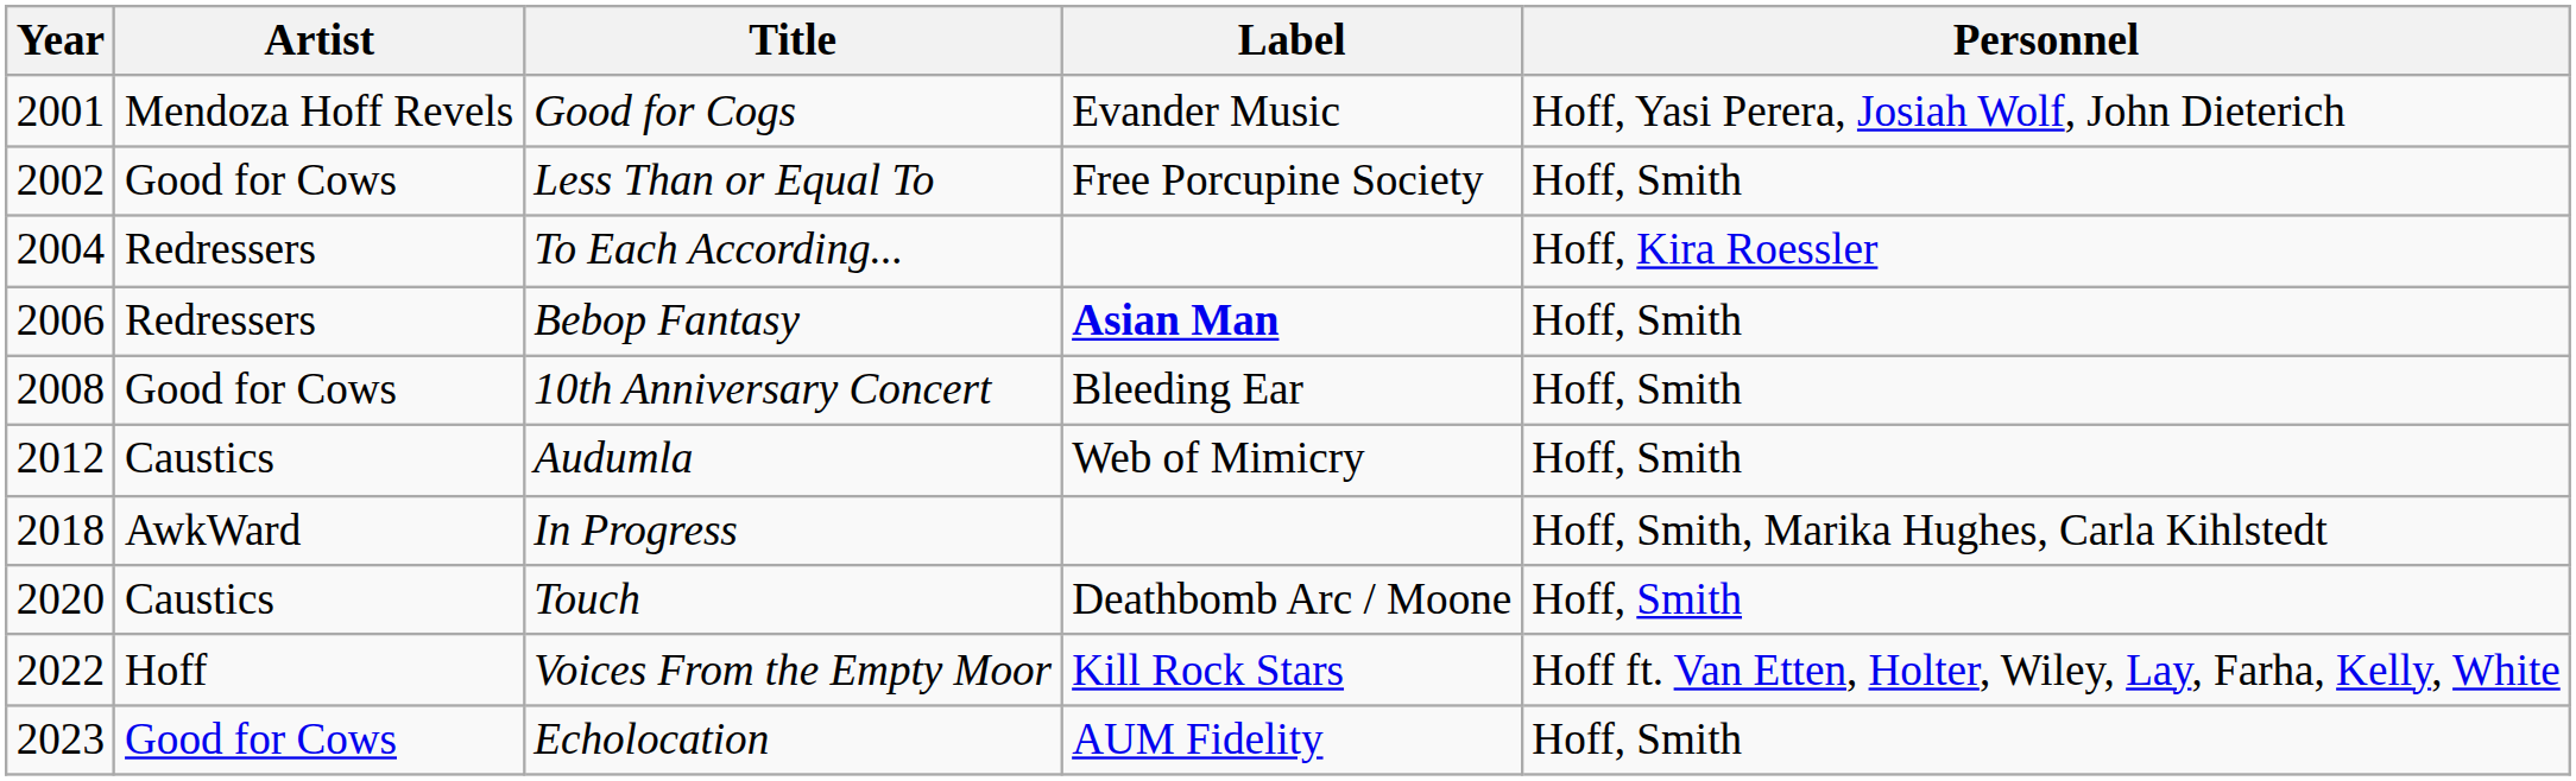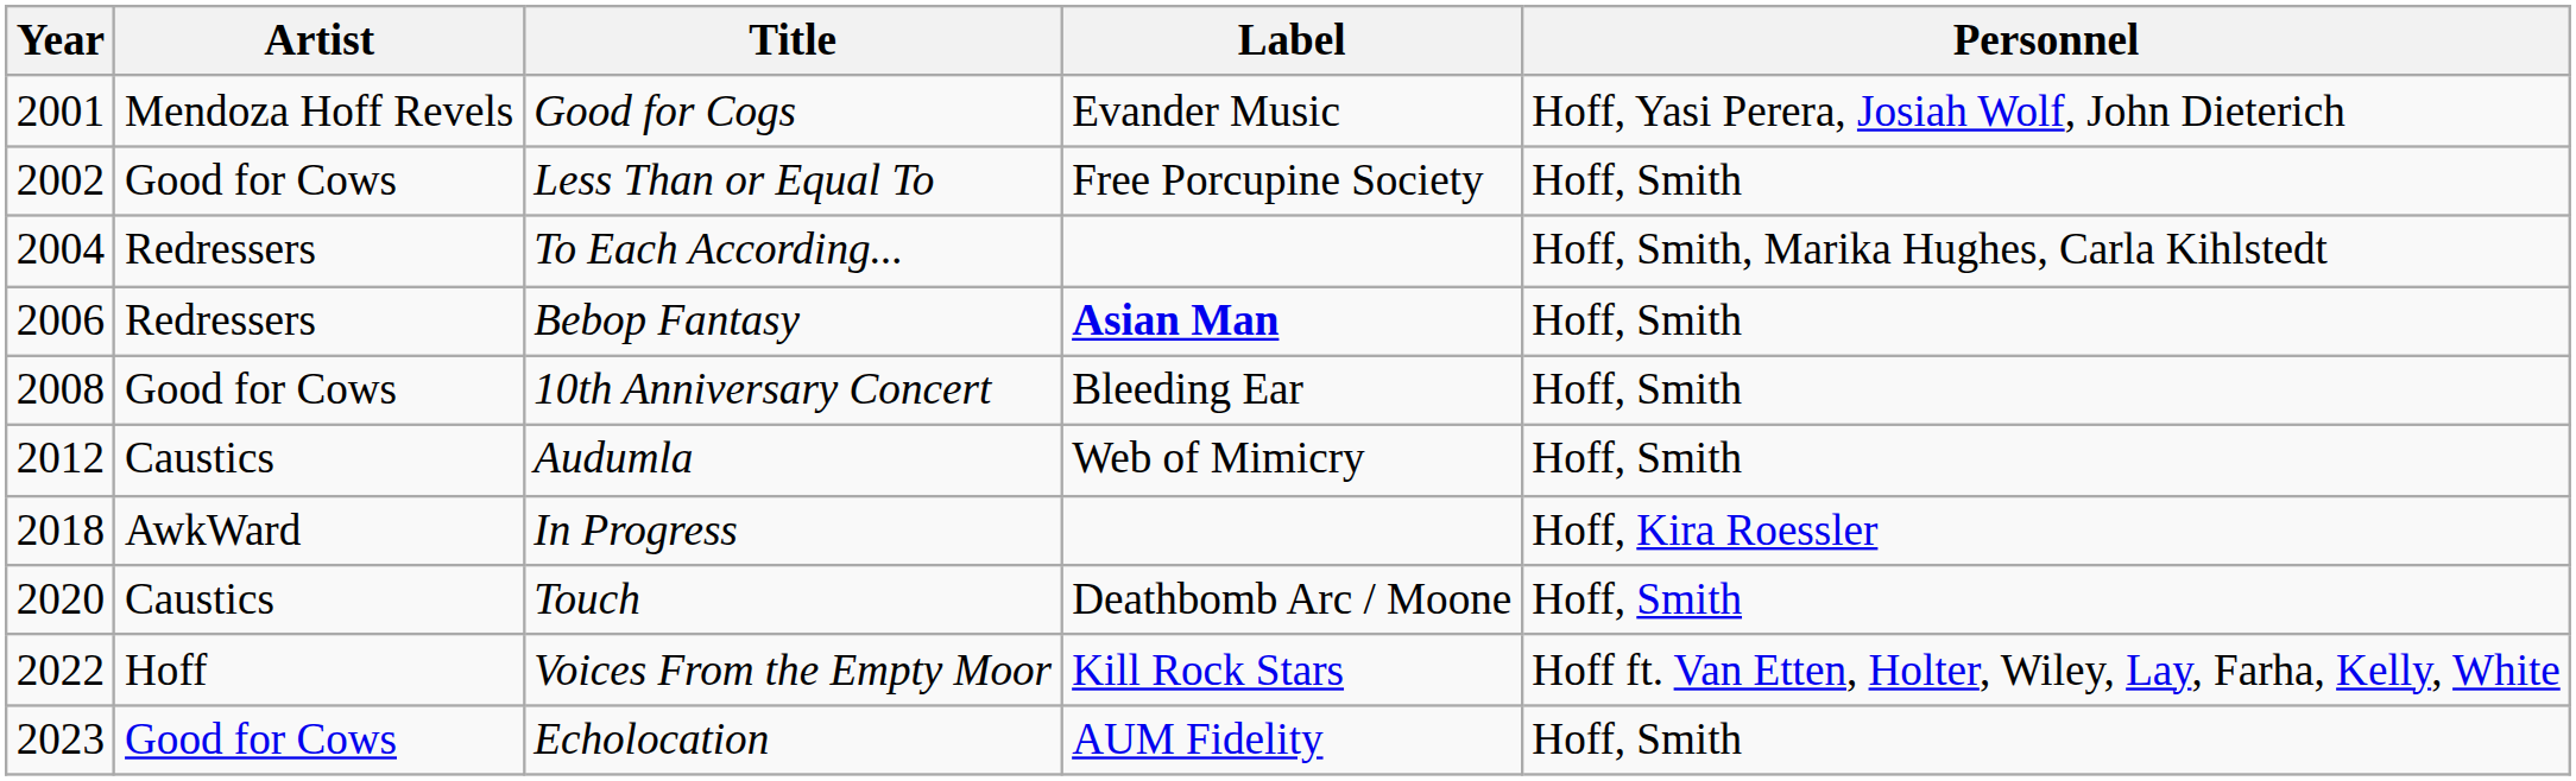 <table class="wikitable sortable">
 <tr>
 <th>Year</th>
 <th>Artist</th>
 <th>Title</th>
 <th>Label</th>
 <th>Personnel</th>
 </tr>
 <tr>
 <td>2001</td>
 <td>Mendoza Hoff Revels</td>
 <td><em>Good for Cogs</em></td>
 <td>Evander Music</td>
 <td>Hoff, Yasi Perera, <a href='#'>Josiah Wolf</a>, John Dieterich</td>
 </tr>
 <tr>
 <td>2002</td>
 <td>Good for Cows</td>
 <td><em>Less Than or Equal To</em></td>
 <td>Free Porcupine Society</td>
 <td>Hoff, Smith</td>
 </tr>
 <tr>
 <td>2004</td>
 <td>Redressers</td>
 <td><em>To Each According...</em></td>
 <td></td>
-<td>Hoff, <a href='#'>Kira Roessler</a></td>
+<td>Hoff, Smith, Marika Hughes, Carla Kihlstedt</td>
 </tr>
 <tr>
 <td>2006</td>
 <td>Redressers</td>
 <td><em>Bebop Fantasy</em></td>
 <td><strong><a href='#'>Asian Man</a></strong></td>
 <td>Hoff, Smith</td>
 </tr>
 <tr>
 <td>2008</td>
 <td>Good for Cows</td>
 <td><em>10th Anniversary Concert</em></td>
 <td>Bleeding Ear</td>
 <td>Hoff, Smith</td>
 </tr>
 <tr>
 <td>2012</td>
 <td>Caustics</td>
 <td><em>Audumla</em></td>
 <td>Web of Mimicry</td>
 <td>Hoff, Smith</td>
 </tr>
 <tr>
 <td>2018</td>
 <td>AwkWard</td>
 <td><em>In Progress</em></td>
 <td></td>
-<td>Hoff, Smith, Marika Hughes, Carla Kihlstedt</td>
+<td>Hoff, <a href='#'>Kira Roessler</a></td>
 </tr>
 <tr>
 <td>2020</td>
 <td>Caustics</td>
 <td><em>Touch</em></td>
 <td>Deathbomb Arc / Moone</td>
 <td>Hoff, <a href='#'>Smith</a></td>
 </tr>
 <tr>
 <td>2022</td>
 <td>Hoff</td>
 <td><em>Voices From the Empty Moor</em></td>
 <td><a href='#'>Kill Rock Stars</a></td>
 <td>Hoff ft. <a href='#'>Van Etten</a>, <a href='#'>Holter</a>, Wiley, <a href='#'>Lay</a>, Farha, <a href='#'>Kelly</a>, <a href='#'>White</a></td>
 </tr>
 <tr>
 <td>2023</td>
 <td><a href='#'>Good for Cows</a></td>
 <td><em>Echolocation</em></td>
 <td><a href='#'>AUM Fidelity</a></td>
 <td>Hoff, Smith</td>
 </tr>
 </table>
